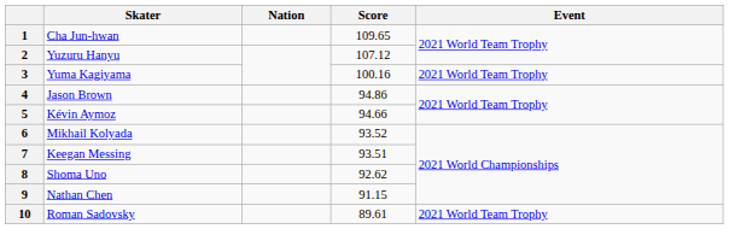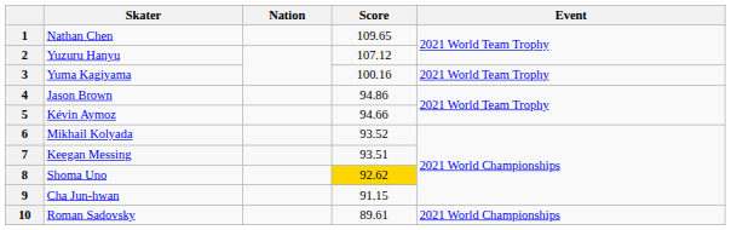 <table class="wikitable sortable" style="text-align:left; width:72.5%">
 <tr>
 <th scope="col"></th>
 <th scope="col">Skater</th>
 <th scope="col">Nation</th>
 <th scope="col">Score</th>
 <th scope="col">Event</th>
 </tr>
 <tr>
 <th scope="row">1</th>
-<td><a href='#'>Cha Jun-hwan</a></td>
+<td><a href='#'>Nathan Chen</a></td>
 <td></td>
 <td style="text-align:center;">109.65</td>
 <td rowspan="2"><a href='#'>2021 World Team Trophy</a></td>
 </tr>
 <tr>
 <th scope="row">2</th>
 <td><a href='#'>Yuzuru Hanyu</a></td>
 <td rowspan="2"></td>
 <td style="text-align:center;">107.12</td>
 </tr>
 <tr>
 <th scope="row">3</th>
 <td><a href='#'>Yuma Kagiyama</a></td>
 <td style="text-align:center;">100.16</td>
 <td><a href='#'>2021 World Team Trophy</a></td>
 </tr>
 <tr>
 <th scope="row">4</th>
 <td><a href='#'>Jason Brown</a></td>
 <td></td>
 <td style="text-align:center;">94.86</td>
 <td rowspan="2"><a href='#'>2021 World Team Trophy</a></td>
 </tr>
 <tr>
 <th scope="row">5</th>
 <td><a href='#'>Kévin Aymoz</a></td>
 <td></td>
 <td style="text-align:center;">94.66</td>
 </tr>
 <tr>
 <th scope="row">6</th>
 <td><a href='#'>Mikhail Kolyada</a></td>
 <td></td>
 <td style="text-align:center;">93.52</td>
 <td rowspan="4"><a href='#'>2021 World Championships</a></td>
 </tr>
 <tr>
 <th scope="row">7</th>
 <td><a href='#'>Keegan Messing</a></td>
 <td></td>
 <td style="text-align:center;">93.51</td>
 </tr>
 <tr>
 <th scope="row">8</th>
 <td><a href='#'>Shoma Uno</a></td>
 <td></td>
-<td style="text-align:center;">92.62</td>
+<td style="background: gold; text-align:center;">92.62</td>
 </tr>
 <tr>
 <th scope="row">9</th>
-<td><a href='#'>Nathan Chen</a></td>
+<td><a href='#'>Cha Jun-hwan</a></td>
 <td></td>
 <td style="text-align:center;">91.15</td>
 </tr>
 <tr>
 <th scope="row">10</th>
 <td><a href='#'>Roman Sadovsky</a></td>
 <td></td>
 <td style="text-align:center;">89.61</td>
-<td><a href='#'>2021 World Team Trophy</a></td>
+<td><a href='#'>2021 World Championships</a></td>
 </tr>
 </table>
